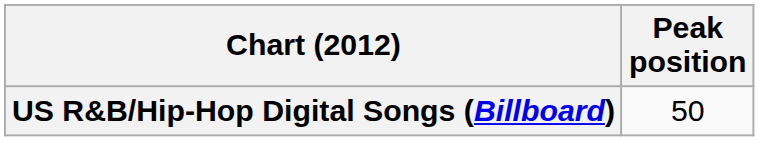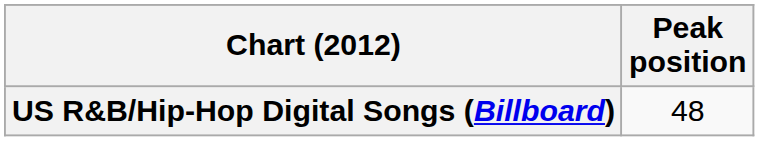 <table class="wikitable sortable plainrowheaders" style="text-align:center">
 <tr>
 <th>Chart (2012)</th>
 <th>Peak<br>position</th>
 </tr>
 <tr>
 <th scope="row">US R&B/Hip-Hop Digital Songs (<a href='#'><em>Billboard</em></a>)</th>
-<td>50</td>
+<td>48</td>
 </tr>
 </table>
